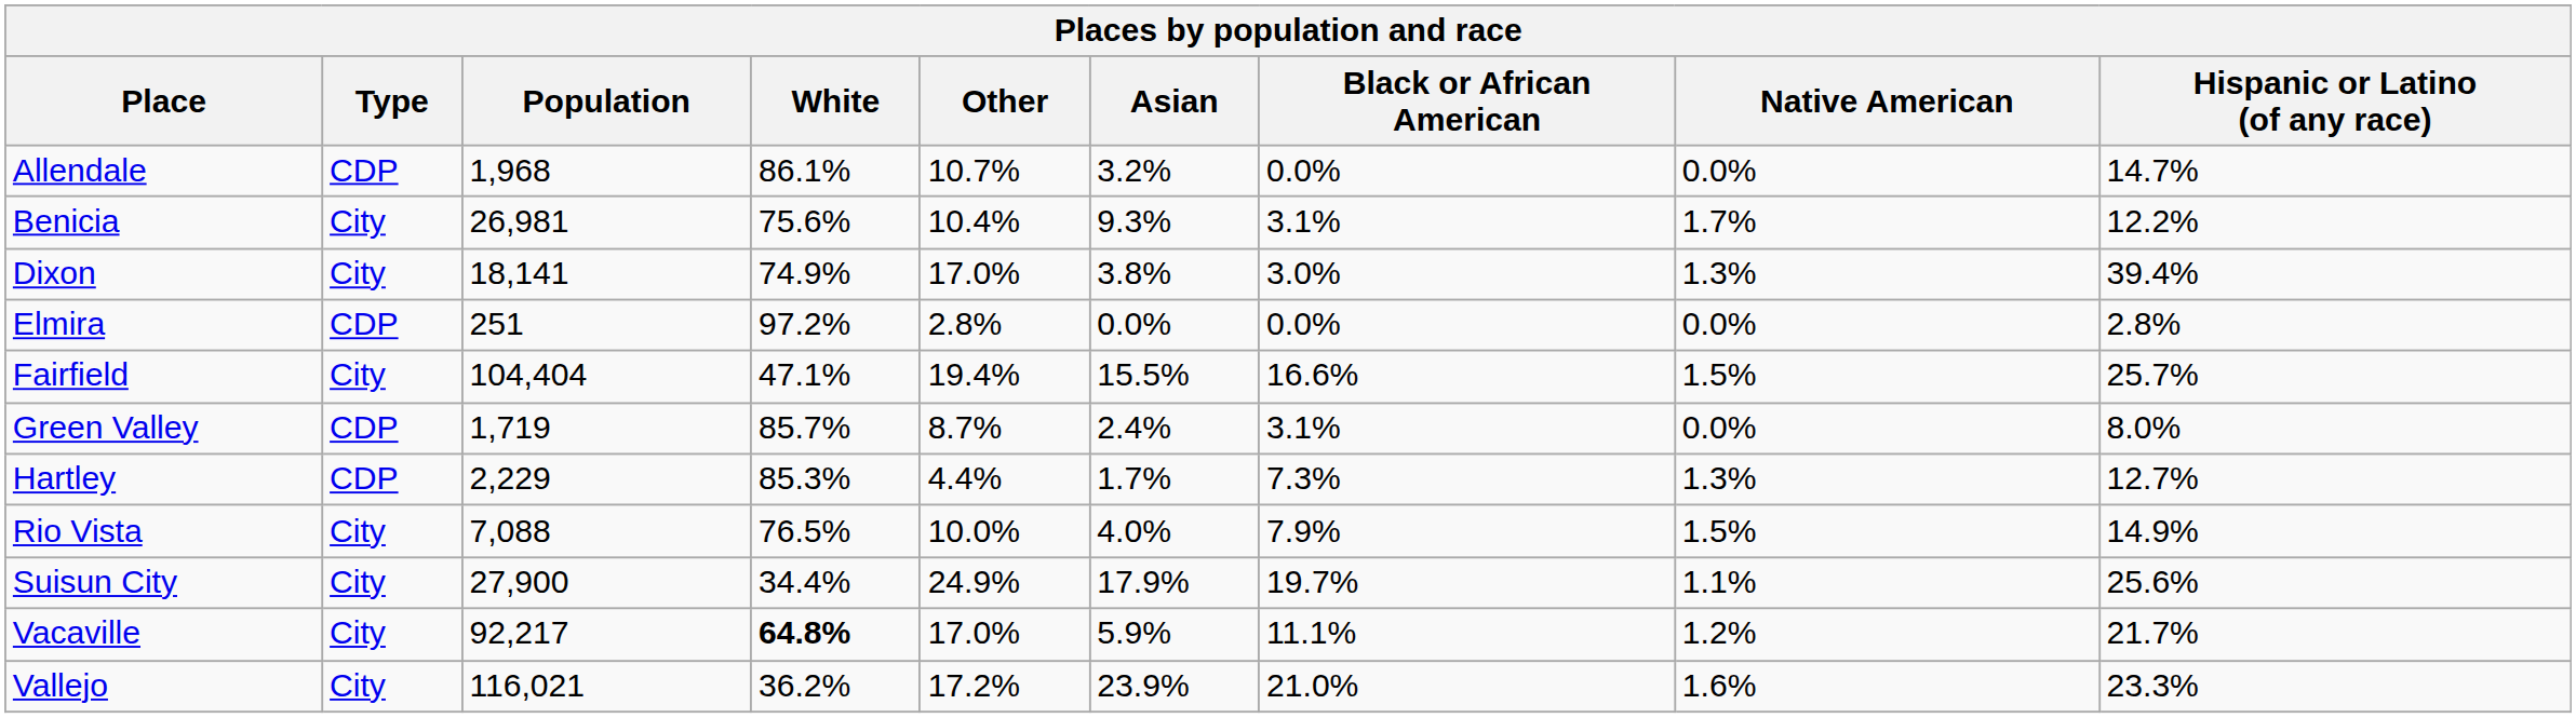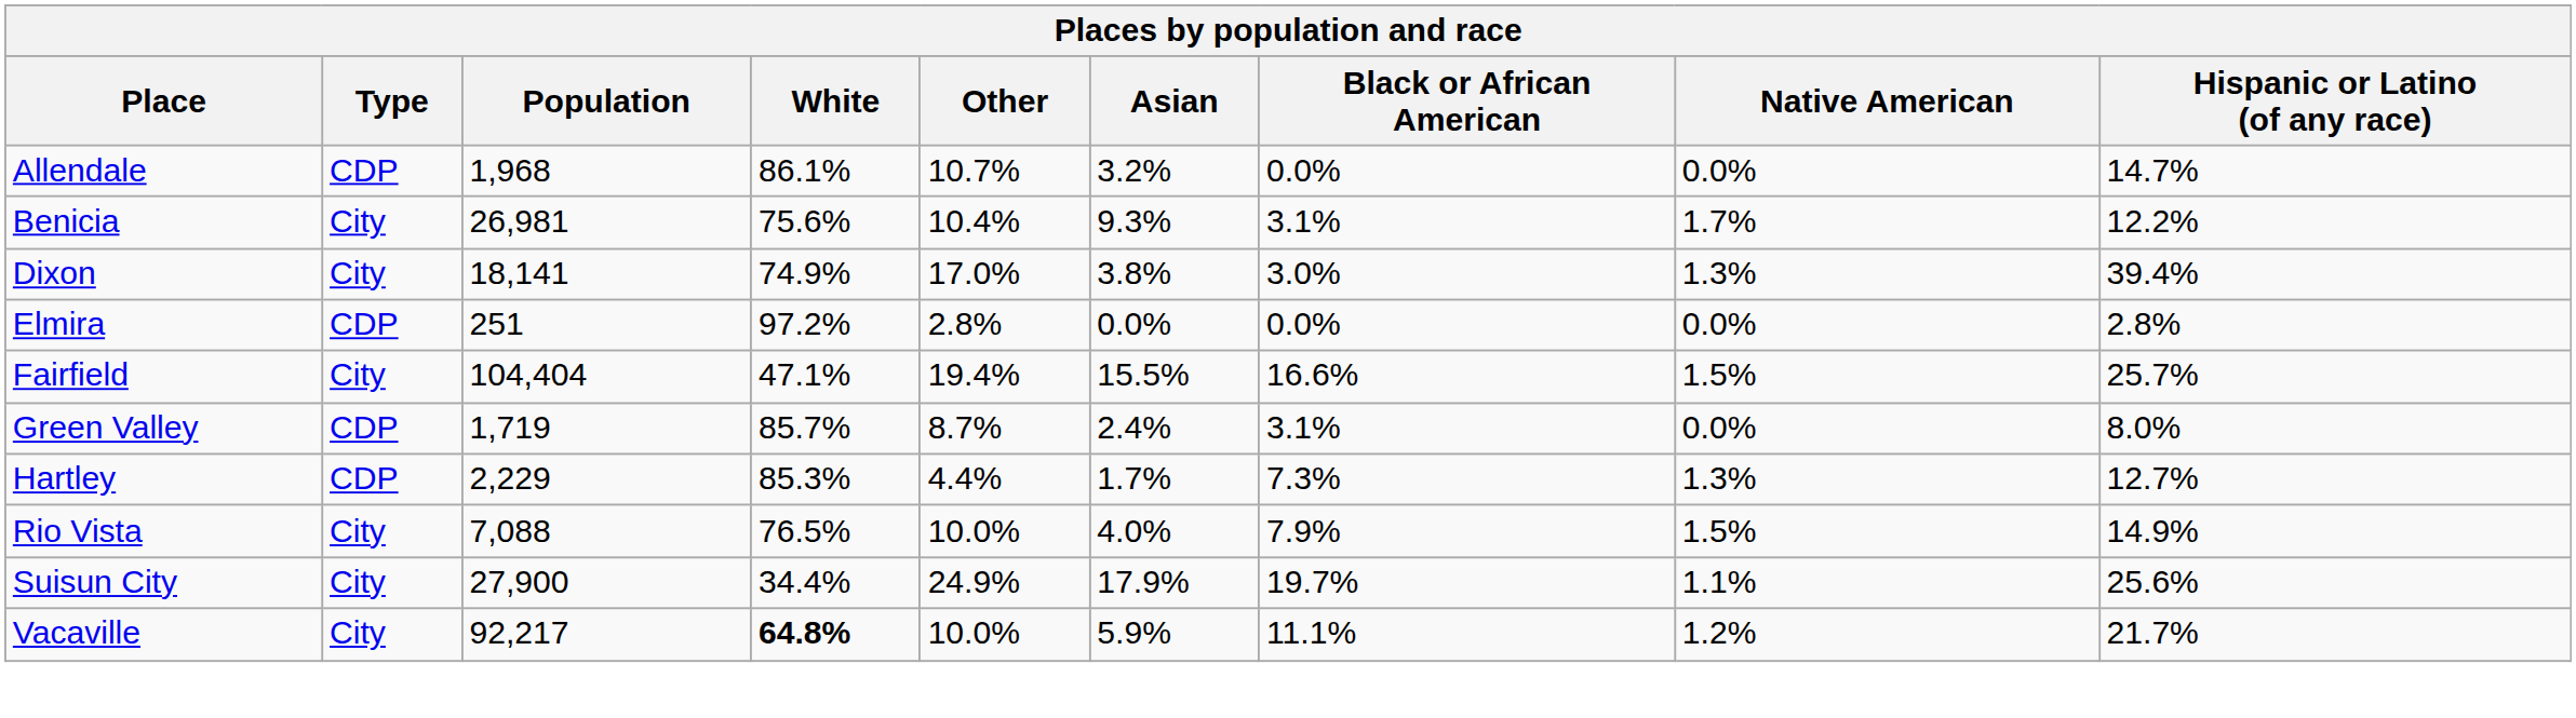 <table class="wikitable collapsible collapsed sortable" style="width: 100%;">
 <tr>
 <th colspan=9>Places by population and race</th>
 </tr>
 <tr>
 <th>Place</th>
 <th>Type</th>
 <th data-sort-type="number">Population</th>
 <th data-sort-type="number">White</th>
 <th data-sort-type="number">Other<br></th>
 <th data-sort-type="number">Asian</th>
 <th data-sort-type="number">Black or African<br>American</th>
 <th data-sort-type="number">Native American<br></th>
 <th data-sort-type="number">Hispanic or Latino<br>(of any race)</th>
 </tr>
 <tr>
 <td><a href='#'>Allendale</a></td>
 <td><a href='#'>CDP</a></td>
 <td>1,968</td>
 <td>86.1%</td>
 <td>10.7%</td>
 <td>3.2%</td>
 <td>0.0%</td>
 <td>0.0%</td>
 <td>14.7%</td>
 </tr>
 <tr>
 <td><a href='#'>Benicia</a></td>
 <td><a href='#'>City</a></td>
 <td>26,981</td>
 <td>75.6%</td>
 <td>10.4%</td>
 <td>9.3%</td>
 <td>3.1%</td>
 <td>1.7%</td>
 <td>12.2%</td>
 </tr>
 <tr>
 <td><a href='#'>Dixon</a></td>
 <td><a href='#'>City</a></td>
 <td>18,141</td>
 <td>74.9%</td>
 <td>17.0%</td>
 <td>3.8%</td>
 <td>3.0%</td>
 <td>1.3%</td>
 <td>39.4%</td>
 </tr>
 <tr>
 <td><a href='#'>Elmira</a></td>
 <td><a href='#'>CDP</a></td>
 <td>251</td>
 <td>97.2%</td>
 <td>2.8%</td>
 <td>0.0%</td>
 <td>0.0%</td>
 <td>0.0%</td>
 <td>2.8%</td>
 </tr>
 <tr>
 <td><a href='#'>Fairfield</a></td>
 <td><a href='#'>City</a></td>
 <td>104,404</td>
 <td>47.1%</td>
 <td>19.4%</td>
 <td>15.5%</td>
 <td>16.6%</td>
 <td>1.5%</td>
 <td>25.7%</td>
 </tr>
 <tr>
 <td><a href='#'>Green Valley</a></td>
 <td><a href='#'>CDP</a></td>
 <td>1,719</td>
 <td>85.7%</td>
 <td>8.7%</td>
 <td>2.4%</td>
 <td>3.1%</td>
 <td>0.0%</td>
 <td>8.0%</td>
 </tr>
 <tr>
 <td><a href='#'>Hartley</a></td>
 <td><a href='#'>CDP</a></td>
 <td>2,229</td>
 <td>85.3%</td>
 <td>4.4%</td>
 <td>1.7%</td>
 <td>7.3%</td>
 <td>1.3%</td>
 <td>12.7%</td>
 </tr>
 <tr>
 <td><a href='#'>Rio Vista</a></td>
 <td><a href='#'>City</a></td>
 <td>7,088</td>
 <td>76.5%</td>
 <td>10.0%</td>
 <td>4.0%</td>
 <td>7.9%</td>
 <td>1.5%</td>
 <td>14.9%</td>
 </tr>
 <tr>
 <td><a href='#'>Suisun City</a></td>
 <td><a href='#'>City</a></td>
 <td>27,900</td>
 <td>34.4%</td>
 <td>24.9%</td>
 <td>17.9%</td>
 <td>19.7%</td>
 <td>1.1%</td>
 <td>25.6%</td>
 </tr>
 <tr>
 <td><a href='#'>Vacaville</a></td>
 <td><a href='#'>City</a></td>
 <td>92,217</td>
 <td><strong>64.8%</strong></td>
-<td>17.0%</td>
+<td>10.0%</td>
 <td>5.9%</td>
 <td>11.1%</td>
 <td>1.2%</td>
 <td>21.7%</td>
 </tr>
-<tr>
-<td><a href='#'>Vallejo</a></td>
-<td><a href='#'>City</a></td>
-<td>116,021</td>
-<td>36.2%</td>
-<td>17.2%</td>
-<td>23.9%</td>
-<td>21.0%</td>
-<td>1.6%</td>
-<td>23.3%</td>
-</tr>
 </table>
